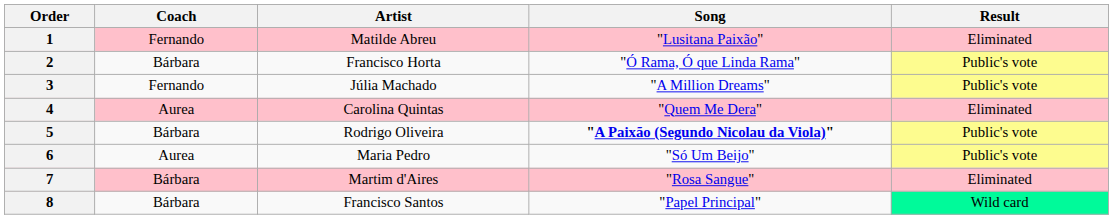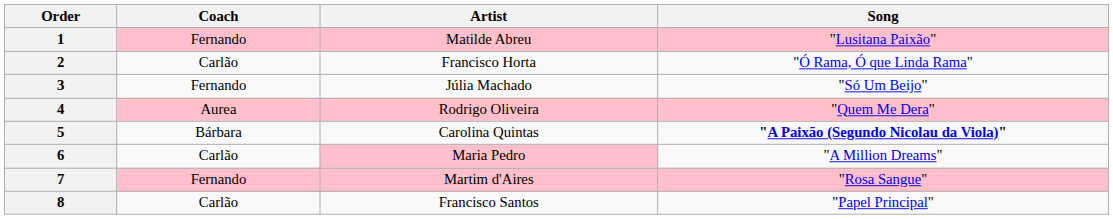 <table class="wikitable" style="text-align:center; width:95%">
 <tr>
 <th style="width:05%">Order</th>
 <th style="width:09%">Coach</th>
 <th style="width:15%">Artist</th>
 <th style="width:20%">Song</th>
-<th style="width:12%">Result</th>
 </tr>
 <tr style="background:pink">
 <th>1</th>
 <td>Fernando</td>
 <td>Matilde Abreu</td>
 <td>"<a href='#'>Lusitana Paixão</a>"</td>
-<td>Eliminated</td>
 </tr>
 <tr>
 <th>2</th>
-<td>Bárbara</td>
+<td>Carlão</td>
 <td>Francisco Horta</td>
 <td>"<a href='#'>Ó Rama, Ó que Linda Rama</a>"</td>
-<td style="background:#fdfc8f">Public's vote</td>
 </tr>
 <tr>
 <th>3</th>
 <td>Fernando</td>
 <td>Júlia Machado</td>
-<td>"<a href='#'>A Million Dreams</a>"</td>
-<td style="background:#fdfc8f">Public's vote</td>
+<td>"<a href='#'>Só Um Beijo</a>"</td>
 </tr>
 <tr style="background:pink">
 <th>4</th>
 <td>Aurea</td>
-<td>Carolina Quintas</td>
+<td>Rodrigo Oliveira</td>
 <td>"<a href='#'>Quem Me Dera</a>"</td>
-<td>Eliminated</td>
 </tr>
 <tr>
 <th>5</th>
 <td>Bárbara</td>
-<td>Rodrigo Oliveira</td>
+<td>Carolina Quintas</td>
 <td><strong>"<a href='#'>A Paixão (Segundo Nicolau da Viola)</a>"</strong></td>
-<td style="background:#fdfc8f">Public's vote</td>
 </tr>
 <tr>
 <th>6</th>
-<td>Aurea</td>
-<td>Maria Pedro</td>
-<td>"<a href='#'>Só Um Beijo</a>"</td>
-<td style="background:#fdfc8f">Public's vote</td>
+<td>Carlão</td>
+<td style="background: pink;">Maria Pedro</td>
+<td>"<a href='#'>A Million Dreams</a>"</td>
 </tr>
 <tr style="background:pink">
 <th>7</th>
-<td>Bárbara</td>
+<td>Fernando</td>
 <td>Martim d'Aires</td>
 <td>"<a href='#'>Rosa Sangue</a>"</td>
-<td>Eliminated</td>
 </tr>
 <tr>
 <th>8</th>
-<td>Bárbara</td>
+<td>Carlão</td>
 <td>Francisco Santos</td>
 <td>"<a href='#'>Papel Principal</a>"</td>
-<td style="background:#00fa9a">Wild card</td>
 </tr>
 </table>
